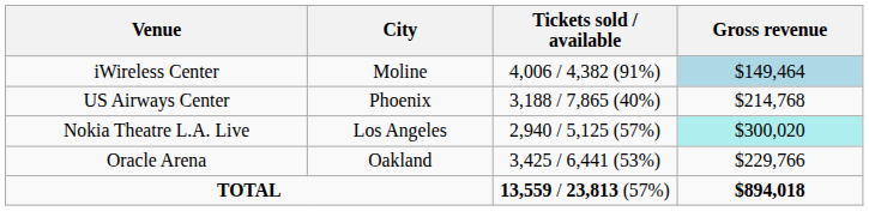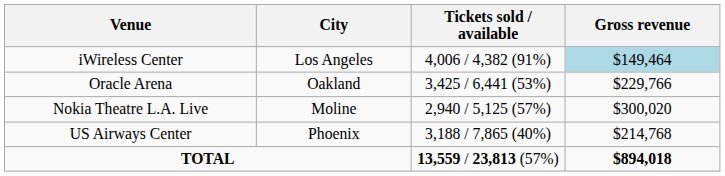 <table class="wikitable" style="text-align:center;">
 <tr>
 <th style="width:250px;">Venue</th>
 <th style="width:150px;">City</th>
 <th style="width:150px;">Tickets sold / available</th>
 <th style="width:150px;">Gross revenue</th>
 </tr>
 <tr>
 <td>iWireless Center</td>
-<td>Moline</td>
+<td>Los Angeles</td>
 <td>4,006 / 4,382 (91%)</td>
 <td style="background: lightblue;">$149,464</td>
+</tr>
+<tr>
+<td>Oracle Arena</td>
+<td>Oakland</td>
+<td>3,425 / 6,441 (53%)</td>
+<td>$229,766</td>
+</tr>
+<tr>
+<td>Nokia Theatre L.A. Live</td>
+<td>Moline</td>
+<td>2,940 / 5,125 (57%)</td>
+<td>$300,020</td>
 </tr>
 <tr>
 <td>US Airways Center</td>
 <td>Phoenix</td>
 <td>3,188 / 7,865 (40%)</td>
 <td>$214,768</td>
 </tr>
 <tr>
-<td>Nokia Theatre L.A. Live</td>
-<td>Los Angeles</td>
-<td>2,940 / 5,125 (57%)</td>
-<td style="background: paleturquoise;">$300,020</td>
-</tr>
-<tr>
-<td>Oracle Arena</td>
-<td>Oakland</td>
-<td>3,425 / 6,441 (53%)</td>
-<td>$229,766</td>
-</tr>
-<tr>
 <td colspan="2"><strong>TOTAL</strong></td>
 <td><strong>13,559</strong> / <strong>23,813</strong> (57%)</td>
 <td><strong>$894,018</strong></td>
 </tr>
 </table>
